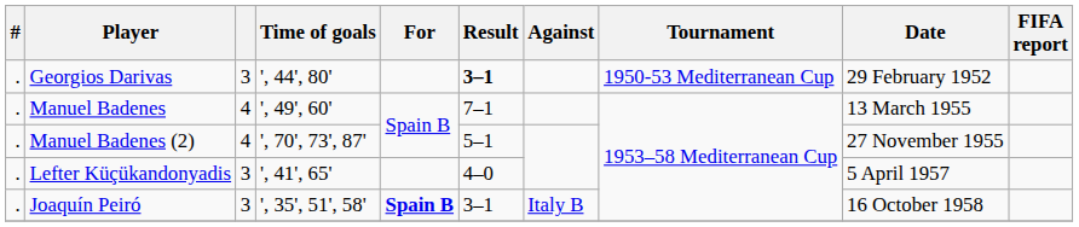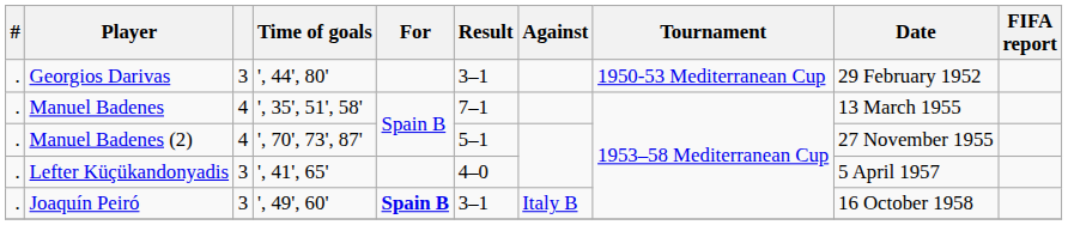 <table class="wikitable plainrowheaders sortable">
 <tr>
 <th scope=col>#</th>
 <th scope=col>Player</th>
 <th scope=col></th>
 <th scope=col>Time of goals</th>
 <th scope=col>For</th>
 <th scope=col>Result</th>
 <th scope=col>Against</th>
 <th scope=col>Tournament</th>
 <th scope=col>Date</th>
 <th scope=col class="unsortable">FIFA<br>report</th>
 </tr>
 <tr>
 <td align="right">.</td>
 <td><a href='#'>Georgios Darivas</a></td>
 <td align="center">3</td>
 <td>', 44', 80'</td>
 <td></td>
-<td><strong>3–1</strong></td>
+<td>3–1</td>
 <td></td>
 <td><a href='#'>1950-53 Mediterranean Cup</a></td>
 <td>29 February 1952</td>
 <td></td>
 </tr>
 <tr>
 <td align="right">.</td>
 <td><a href='#'>Manuel Badenes</a></td>
 <td align="center">4</td>
-<td>', 49', 60'</td>
+<td>', 35', 51', 58'</td>
 <td rowspan="2"> <a href='#'>Spain B</a></td>
 <td>7–1</td>
 <td></td>
 <td rowspan="4"><a href='#'>1953–58 Mediterranean Cup</a></td>
 <td>13 March 1955</td>
 <td></td>
 </tr>
 <tr>
 <td align="right">.</td>
 <td><a href='#'>Manuel Badenes</a> (2)</td>
 <td align="center">4</td>
 <td>', 70', 73', 87'</td>
 <td>5–1</td>
 <td rowspan="2"></td>
 <td>27 November 1955</td>
 <td></td>
 </tr>
 <tr>
 <td align="right">.</td>
 <td><a href='#'>Lefter Küçükandonyadis</a></td>
 <td align="center">3</td>
 <td>', 41', 65'</td>
 <td></td>
 <td>4–0</td>
 <td>5 April 1957</td>
 <td></td>
 </tr>
 <tr>
 <td align="right">.</td>
 <td><a href='#'>Joaquín Peiró</a></td>
 <td align="center">3</td>
-<td>', 35', 51', 58'</td>
+<td>', 49', 60'</td>
 <td><strong> <a href='#'>Spain B</a></strong></td>
 <td>3–1</td>
 <td> <a href='#'>Italy B</a></td>
 <td>16 October 1958</td>
 <td></td>
 </tr>
 <tr>
 </tr>
 </table>
